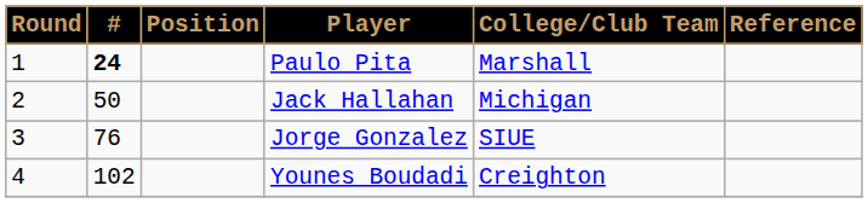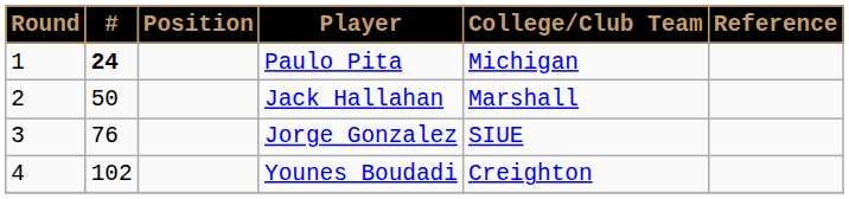 <table class="wikitable">
 <tr>
 <th style="background:#000000; color:#C39E6D; border:1px solid #C39E6D;">Round</th>
 <th style="background:#000000; color:#C39E6D; border:1px solid #C39E6D;">#</th>
 <th style="background:#000000; color:#C39E6D; border:1px solid #C39E6D;">Position</th>
 <th style="background:#000000; color:#C39E6D; border:1px solid #C39E6D;">Player</th>
 <th style="background:#000000; color:#C39E6D; border:1px solid #C39E6D;">College/Club Team</th>
 <th style="background:#000000; color:#C39E6D; border:1px solid #C39E6D;">Reference</th>
 </tr>
 <tr>
 <td>1</td>
 <td><strong>24</strong></td>
 <td></td>
 <td> <a href='#'>Paulo Pita</a></td>
-<td><a href='#'>Marshall</a></td>
+<td><a href='#'>Michigan</a></td>
 <td></td>
 </tr>
 <tr>
 <td>2</td>
 <td>50</td>
 <td></td>
 <td> <a href='#'>Jack Hallahan</a></td>
-<td><a href='#'>Michigan</a></td>
+<td><a href='#'>Marshall</a></td>
 <td></td>
 </tr>
 <tr>
 <td>3</td>
 <td>76</td>
 <td></td>
 <td> <a href='#'>Jorge Gonzalez</a></td>
 <td><a href='#'>SIUE</a></td>
 <td></td>
 </tr>
 <tr>
 <td>4</td>
 <td>102</td>
 <td></td>
 <td> <a href='#'>Younes Boudadi</a></td>
 <td><a href='#'>Creighton</a></td>
 <td></td>
 </tr>
 <tr>
 </tr>
 </table>
